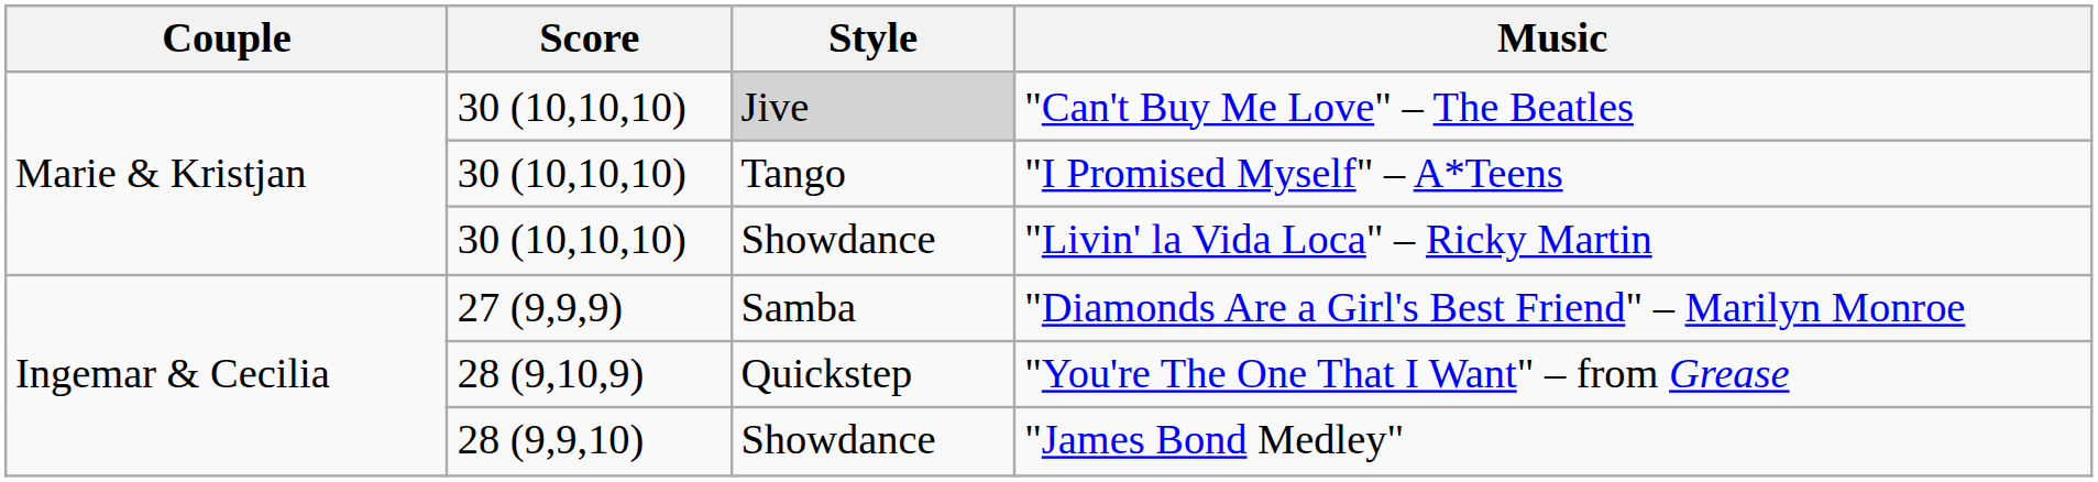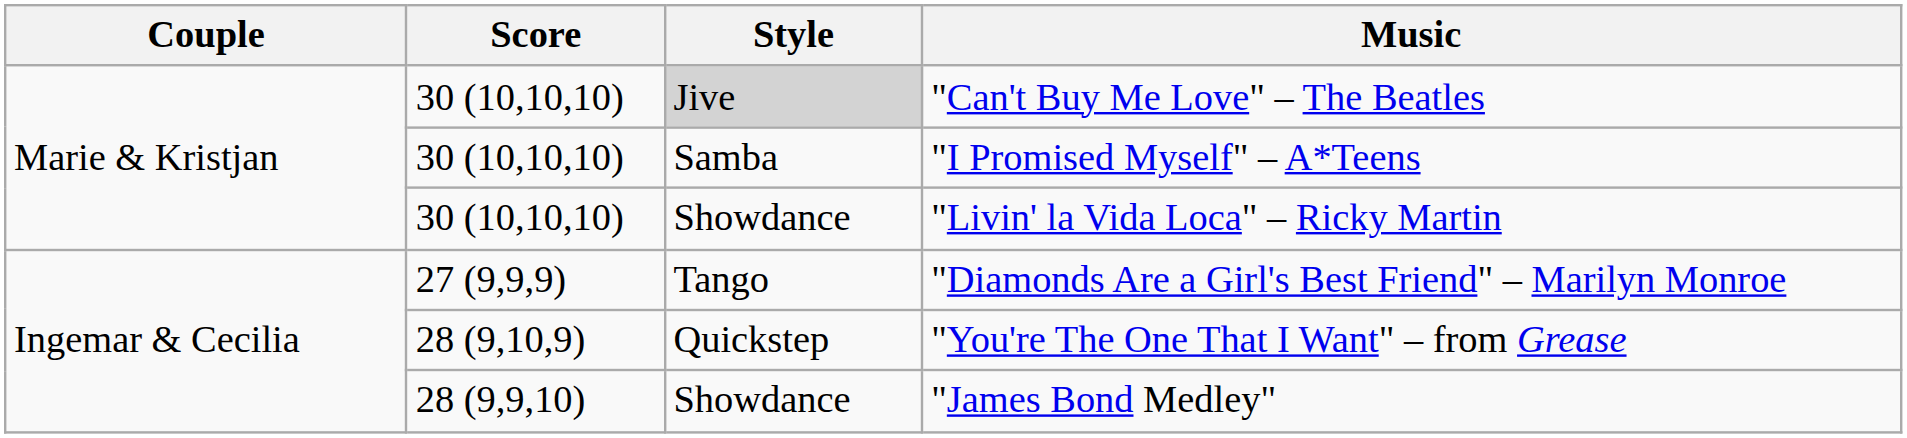 <table class="wikitable">
 <tr>
 <th width="160">Couple</th>
 <th width="100">Score</th>
 <th width="100">Style</th>
 <th width="400">Music</th>
 </tr>
 <tr>
 <td rowspan=3>Marie & Kristjan</td>
 <td>30 (10,10,10)</td>
 <td style="background: lightgrey;">Jive</td>
 <td>"<a href='#'>Can't Buy Me Love</a>" – <a href='#'>The Beatles</a></td>
 </tr>
 <tr>
 <td>30 (10,10,10)</td>
-<td>Tango</td>
+<td>Samba</td>
 <td>"<a href='#'>I Promised Myself</a>" – <a href='#'>A*Teens</a></td>
 </tr>
 <tr>
 <td>30 (10,10,10)</td>
 <td>Showdance</td>
 <td>"<a href='#'>Livin' la Vida Loca</a>" – <a href='#'>Ricky Martin</a></td>
 </tr>
 <tr>
 <td rowspan=3>Ingemar & Cecilia</td>
 <td>27 (9,9,9)</td>
-<td>Samba</td>
+<td>Tango</td>
 <td>"<a href='#'>Diamonds Are a Girl's Best Friend</a>" – <a href='#'>Marilyn Monroe</a></td>
 </tr>
 <tr>
 <td>28 (9,10,9)</td>
 <td>Quickstep</td>
 <td>"<a href='#'>You're The One That I Want</a>" – from <em><a href='#'>Grease</a></em></td>
 </tr>
 <tr>
 <td>28 (9,9,10)</td>
 <td>Showdance</td>
 <td>"<a href='#'>James Bond</a> Medley"</td>
 </tr>
 </table>
